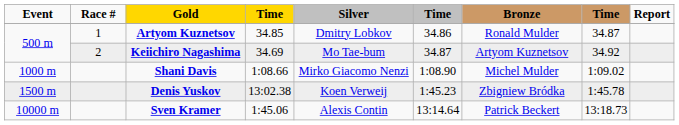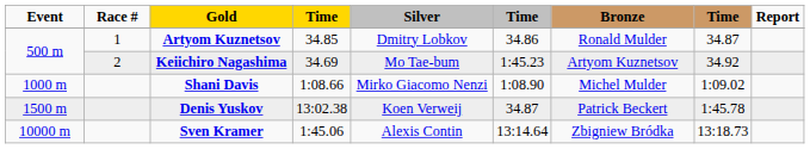 <table class="wikitable">
 <tr>
 <td width="80" align="center"><strong>Event</strong></td>
 <td width="65" align="center"><strong>Race #</strong></td>
 <td width="150" bgcolor="gold" align="center"><strong>Gold</strong></td>
 <td width="50" bgcolor="gold" align="center"><strong>Time</strong></td>
 <td width="150" bgcolor="silver" align="center"><strong>Silver</strong></td>
 <td width="50" bgcolor="silver" align="center"><strong>Time</strong></td>
 <td width="150" bgcolor="#CC9966" align="center"><strong>Bronze</strong></td>
 <td width="50" bgcolor="#CC9966" align="center"><strong>Time</strong></td>
 <td width="50" align="center"><strong>Report</strong></td>
 </tr>
 <tr bgcolor="#cccccc">
 </tr>
 <tr>
 <td rowspan=2 align="center"><a href='#'>500 m</a></td>
 <td align="center">1</td>
 <td align="center"><strong><a href='#'>Artyom Kuznetsov</a></strong><br><small></small></td>
 <td align="center">34.85</td>
 <td align="center"><a href='#'>Dmitry Lobkov</a><br><small></small></td>
 <td align="center">34.86</td>
 <td align="center"><a href='#'>Ronald Mulder</a><br><small></small></td>
 <td align="center">34.87</td>
 <td align="center"></td>
 </tr>
 <tr bgcolor="#eeeeee">
 <td align="center">2</td>
 <td align="center"><strong><a href='#'>Keiichiro Nagashima</a></strong><br><small></small></td>
 <td align="center">34.69</td>
 <td align="center"><a href='#'>Mo Tae-bum</a><br><small></small></td>
-<td align="center">34.87</td>
+<td align="center">1:45.23</td>
 <td align="center"><a href='#'>Artyom Kuznetsov</a><br><small></small></td>
 <td align="center">34.92</td>
 <td align="center"></td>
 </tr>
 <tr>
 <td align="center"><a href='#'>1000 m</a></td>
 <td align="center"></td>
 <td align="center"><strong><a href='#'>Shani Davis</a></strong><br><small></small></td>
 <td align="center">1:08.66</td>
 <td align="center"><a href='#'>Mirko Giacomo Nenzi</a><br><small></small></td>
 <td align="center">1:08.90</td>
 <td align="center"><a href='#'>Michel Mulder</a><br><small></small></td>
 <td align="center">1:09.02</td>
 <td align="center"></td>
 </tr>
 <tr bgcolor="#eeeeee">
 <td align="center"><a href='#'>1500 m</a></td>
 <td align="center"></td>
 <td align="center"><strong><a href='#'>Denis Yuskov</a></strong><br><small></small></td>
 <td align="center">13:02.38</td>
 <td align="center"><a href='#'>Koen Verweij</a><br><small></small></td>
-<td align="center">1:45.23</td>
-<td align="center"><a href='#'>Zbigniew Bródka</a><br><small></small></td>
+<td align="center">34.87</td>
+<td align="center"><a href='#'>Patrick Beckert</a><br><small></small></td>
 <td align="center">1:45.78</td>
 <td align="center"></td>
 </tr>
 <tr>
 <td align="center"><a href='#'>10000 m</a></td>
 <td align="center"></td>
 <td align="center"><strong><a href='#'>Sven Kramer</a></strong><br><small></small></td>
 <td align="center">1:45.06</td>
 <td align="center"><a href='#'>Alexis Contin</a><br><small></small></td>
 <td align="center">13:14.64</td>
-<td align="center"><a href='#'>Patrick Beckert</a><br><small></small></td>
+<td align="center"><a href='#'>Zbigniew Bródka</a><br><small></small></td>
 <td align="center">13:18.73</td>
 <td align="center"></td>
 </tr>
 </table>
